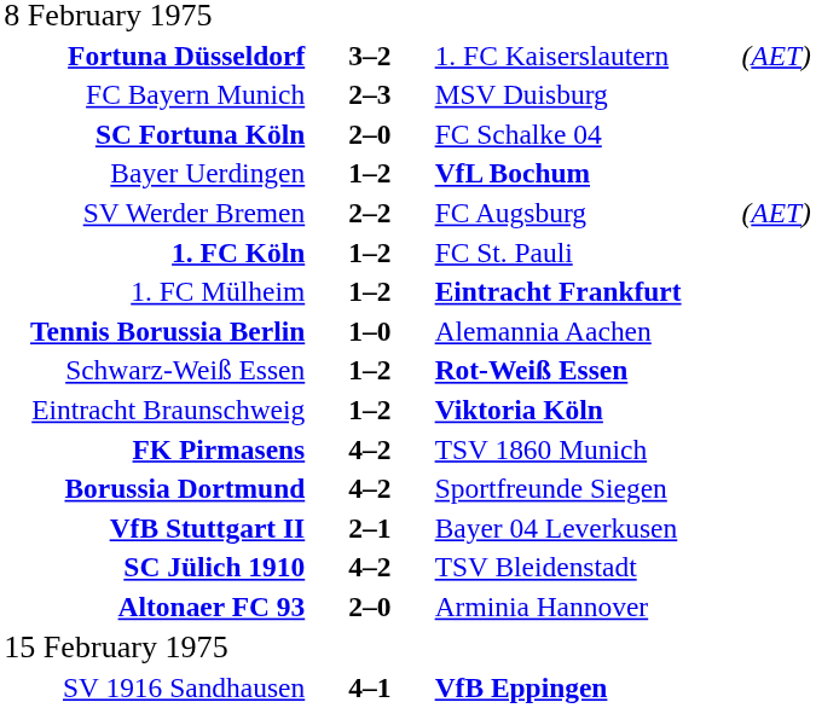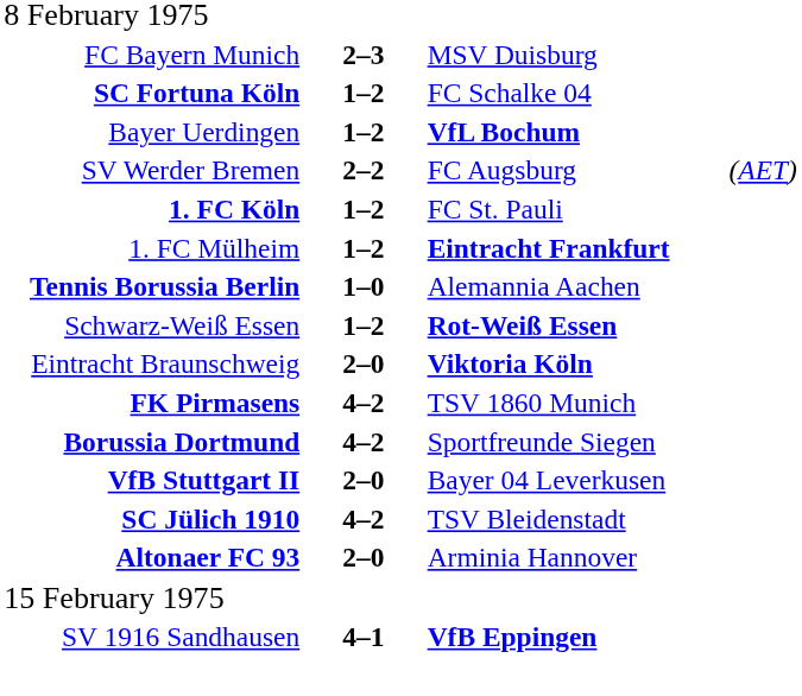 <table width=100% cellspacing=1>
 <tr>
 <th width=25%></th>
 <th width=10%></th>
 <th width=25%></th>
 <th></th>
 </tr>
 <tr>
 <td>8 February 1975</td>
 </tr>
 <tr style=font-size:90%>
-<td align=right><strong><a href='#'>Fortuna Düsseldorf</a></strong></td>
-<td align=center><strong>3–2</strong></td>
-<td><a href='#'>1. FC Kaiserslautern</a></td>
-<td><em>(<a href='#'>AET</a>)</em></td>
-</tr>
-<tr style=font-size:90%>
 <td align=right><a href='#'>FC Bayern Munich</a></td>
 <td align=center><strong>2–3</strong></td>
 <td><a href='#'>MSV Duisburg</a></td>
 </tr>
 <tr style=font-size:90%>
 <td align=right><strong><a href='#'>SC Fortuna Köln</a></strong></td>
-<td align=center><strong>2–0</strong></td>
+<td align=center><strong>1–2</strong></td>
 <td><a href='#'>FC Schalke 04</a></td>
 </tr>
 <tr style=font-size:90%>
 <td align=right><a href='#'>Bayer Uerdingen</a></td>
 <td align=center><strong>1–2</strong></td>
 <td><strong><a href='#'>VfL Bochum</a></strong></td>
 </tr>
 <tr style=font-size:90%>
 <td align=right><a href='#'>SV Werder Bremen</a></td>
 <td align=center><strong>2–2</strong></td>
 <td><a href='#'>FC Augsburg</a></td>
 <td><em>(<a href='#'>AET</a>)</em></td>
 </tr>
 <tr style=font-size:90%>
 <td align=right><strong><a href='#'>1. FC Köln</a></strong></td>
 <td align=center><strong>1–2</strong></td>
 <td><a href='#'>FC St. Pauli</a></td>
 </tr>
 <tr style=font-size:90%>
 <td align=right><a href='#'>1. FC Mülheim</a></td>
 <td align=center><strong>1–2</strong></td>
 <td><strong><a href='#'>Eintracht Frankfurt</a></strong></td>
 </tr>
 <tr style=font-size:90%>
 <td align=right><strong><a href='#'>Tennis Borussia Berlin</a></strong></td>
 <td align=center><strong>1–0</strong></td>
 <td><a href='#'>Alemannia Aachen</a></td>
 </tr>
 <tr style=font-size:90%>
 <td align=right><a href='#'>Schwarz-Weiß Essen</a></td>
 <td align=center><strong>1–2</strong></td>
 <td><strong><a href='#'>Rot-Weiß Essen</a></strong></td>
 </tr>
 <tr style=font-size:90%>
 <td align=right><a href='#'>Eintracht Braunschweig</a></td>
-<td align=center><strong>1–2</strong></td>
+<td align=center><strong>2–0</strong></td>
 <td><strong><a href='#'>Viktoria Köln</a></strong></td>
 </tr>
 <tr style=font-size:90%>
 <td align=right><strong><a href='#'>FK Pirmasens</a></strong></td>
 <td align=center><strong>4–2</strong></td>
 <td><a href='#'>TSV 1860 Munich</a></td>
 </tr>
 <tr style=font-size:90%>
 <td align=right><strong><a href='#'>Borussia Dortmund</a></strong></td>
 <td align=center><strong>4–2</strong></td>
 <td><a href='#'>Sportfreunde Siegen</a></td>
 </tr>
 <tr style=font-size:90%>
 <td align=right><strong><a href='#'>VfB Stuttgart II</a></strong></td>
-<td align=center><strong>2–1</strong></td>
+<td align=center><strong>2–0</strong></td>
 <td><a href='#'>Bayer 04 Leverkusen</a></td>
 </tr>
 <tr style=font-size:90%>
 <td align=right><strong><a href='#'>SC Jülich 1910</a></strong></td>
 <td align=center><strong>4–2</strong></td>
 <td><a href='#'>TSV Bleidenstadt</a></td>
 </tr>
 <tr style=font-size:90%>
 <td align=right><strong><a href='#'>Altonaer FC 93</a></strong></td>
 <td align=center><strong>2–0</strong></td>
 <td><a href='#'>Arminia Hannover</a></td>
 </tr>
 <tr>
 <td>15 February 1975</td>
 </tr>
 <tr style=font-size:90%>
 <td align=right><a href='#'>SV 1916 Sandhausen</a></td>
 <td align=center><strong>4–1</strong></td>
 <td><strong><a href='#'>VfB Eppingen</a></strong></td>
 </tr>
 </table>
